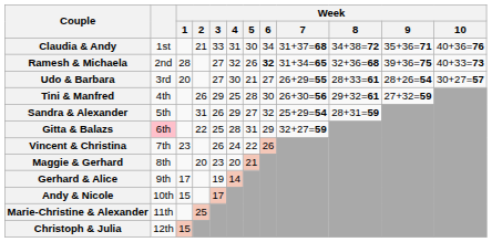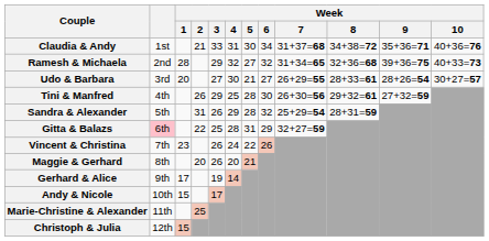 <table class="wikitable sortable" style="text-align:center; font-size:85%">
 <tr>
 <th rowspan="2" scope="col" style="text-align:center; ">Couple</th>
 <th rowspan="2" scope="col" style="text-align:center; "></th>
 <th colspan="10">Week</th>
 </tr>
 <tr>
 <th>1</th>
 <th>2</th>
 <th>3</th>
 <th>4</th>
 <th>5</th>
 <th>6</th>
 <th>7</th>
 <th>8</th>
 <th>9</th>
 <th>10</th>
 </tr>
 <tr>
 <th scope="row">Claudia & Andy</th>
 <td>1st</td>
 <td></td>
 <td>21</td>
 <td>33</td>
 <td>31</td>
 <td>30</td>
 <td>34</td>
 <td>31+37=<strong>68</strong></td>
 <td>34+38=<strong>72</strong></td>
 <td>35+36=<strong>71</strong></td>
 <td>40+36=<strong>76</strong></td>
 </tr>
 <tr>
 <th scope="row">Ramesh & Michaela</th>
 <td>2nd</td>
 <td>28</td>
 <td></td>
+<td>29</td>
+<td>32</td>
 <td>27</td>
 <td>32</td>
-<td>26</td>
-<td><strong>32</strong></td>
 <td>31+34=<strong>65</strong></td>
 <td>32+36=<strong>68</strong></td>
 <td>39+36=<strong>75</strong></td>
 <td>40+33=<strong>73</strong></td>
 </tr>
 <tr>
 <th scope="row">Udo & Barbara</th>
 <td>3rd</td>
 <td>20</td>
 <td></td>
 <td>27</td>
 <td>30</td>
 <td>21</td>
 <td>27</td>
 <td>26+29=<strong>55</strong></td>
 <td>28+33=<strong>61</strong></td>
 <td>28+26=<strong>54</strong></td>
 <td>30+27=<strong>57</strong></td>
 </tr>
 <tr>
 <th scope="row">Tini & Manfred</th>
 <td>4th</td>
 <td></td>
 <td>26</td>
 <td>29</td>
 <td>25</td>
 <td>28</td>
 <td>30</td>
 <td>26+30=<strong>56</strong></td>
 <td>29+32=<strong>61</strong></td>
 <td>27+32=<strong>59</strong></td>
 <td rowspan="9" bgcolor="darkgray"></td>
 </tr>
 <tr>
 <th scope="row">Sandra & Alexander</th>
 <td>5th</td>
 <td></td>
 <td>31</td>
 <td>26</td>
 <td>29</td>
-<td>27</td>
+<td>28</td>
 <td>32</td>
 <td>25+29=<strong>54</strong></td>
 <td>28+31=<strong>59</strong></td>
 <td rowspan="8" bgcolor="darkgray"></td>
 </tr>
 <tr>
 <th scope="row">Gitta & Balazs</th>
 <td style="background: pink;">6th</td>
 <td></td>
 <td>22</td>
 <td>25</td>
 <td>28</td>
 <td>31</td>
 <td>29</td>
 <td>32+27=<strong>59</strong></td>
 <td rowspan="7" bgcolor="darkgray"></td>
 </tr>
 <tr>
 <th scope="row">Vincent & Christina</th>
 <td>7th</td>
 <td>23</td>
 <td></td>
 <td>26</td>
 <td>24</td>
 <td>22</td>
 <td bgcolor="f4c7b8">26</td>
 <td rowspan="6" bgcolor="darkgray"></td>
 </tr>
 <tr>
 <th scope="row">Maggie & Gerhard</th>
 <td>8th</td>
 <td></td>
 <td>20</td>
-<td>23</td>
+<td>26</td>
 <td>20</td>
 <td bgcolor="f4c7b8">21</td>
 <td rowspan="5" bgcolor="darkgray"></td>
 </tr>
 <tr>
 <th scope="row">Gerhard & Alice</th>
 <td>9th</td>
 <td>17</td>
 <td></td>
 <td>19</td>
 <td bgcolor="f4c7b8">14</td>
 <td rowspan="4" bgcolor="darkgray"></td>
 </tr>
 <tr>
 <th scope="row">Andy & Nicole</th>
 <td>10th</td>
 <td>15</td>
 <td></td>
 <td bgcolor="f4c7b8">17</td>
 <td rowspan="3" bgcolor="darkgray"></td>
 </tr>
 <tr>
 <th scope="row">Marie-Christine & Alexander</th>
 <td>11th</td>
 <td></td>
 <td bgcolor="f4c7b8">25</td>
 <td rowspan="2" bgcolor="darkgray"></td>
 </tr>
 <tr>
 <th scope="row">Christoph & Julia</th>
 <td>12th</td>
 <td bgcolor="f4c7b8">15</td>
 <td bgcolor="darkgray"></td>
 </tr>
 </table>
